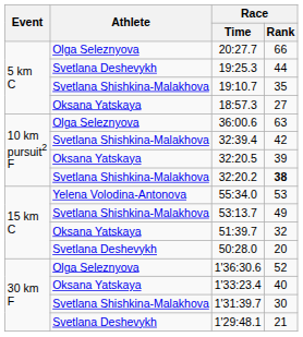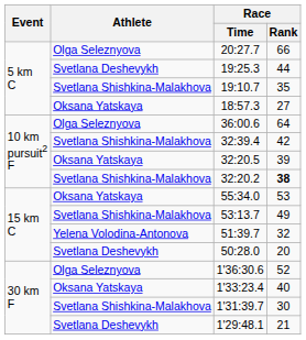 <table class="wikitable" style="font-size:90%">
 <tr>
 <th rowspan=2>Event</th>
 <th rowspan=2>Athlete</th>
 <th colspan=2>Race</th>
 </tr>
 <tr>
 <th>Time</th>
 <th>Rank</th>
 </tr>
 <tr>
 <td rowspan=4>5 km <br> C</td>
 <td><a href='#'>Olga Seleznyova</a></td>
 <td align=center>20:27.7</td>
 <td align=center>66</td>
 </tr>
 <tr>
 <td><a href='#'>Svetlana Deshevykh</a></td>
 <td align=center>19:25.3</td>
 <td align=center>44</td>
 </tr>
 <tr>
 <td><a href='#'>Svetlana Shishkina-Malakhova</a></td>
 <td align=center>19:10.7</td>
 <td align=center>35</td>
 </tr>
 <tr>
 <td><a href='#'>Oksana Yatskaya</a></td>
 <td align=center>18:57.3</td>
 <td align=center>27</td>
 </tr>
 <tr>
 <td rowspan=4>10 km <br> pursuit<sup>2</sup> <br> F</td>
 <td><a href='#'>Olga Seleznyova</a></td>
 <td align=center>36:00.6</td>
-<td align=center>63</td>
+<td align=center>64</td>
 </tr>
 <tr>
 <td><a href='#'>Svetlana Shishkina-Malakhova</a></td>
 <td align=center>32:39.4</td>
 <td align=center>42</td>
 </tr>
 <tr>
 <td><a href='#'>Oksana Yatskaya</a></td>
 <td align=center>32:20.5</td>
 <td align=center>39</td>
 </tr>
 <tr>
 <td><a href='#'>Svetlana Shishkina-Malakhova</a></td>
 <td align=center>32:20.2</td>
 <td align=center><strong>38</strong></td>
 </tr>
 <tr>
 <td rowspan=4>15 km <br> C</td>
-<td><a href='#'>Yelena Volodina-Antonova</a></td>
+<td><a href='#'>Oksana Yatskaya</a></td>
 <td align=center>55:34.0</td>
 <td align=center>53</td>
 </tr>
 <tr>
 <td><a href='#'>Svetlana Shishkina-Malakhova</a></td>
 <td align=center>53:13.7</td>
 <td align=center>49</td>
 </tr>
 <tr>
-<td><a href='#'>Oksana Yatskaya</a></td>
+<td><a href='#'>Yelena Volodina-Antonova</a></td>
 <td align=center>51:39.7</td>
 <td align=center>32</td>
 </tr>
 <tr>
 <td><a href='#'>Svetlana Deshevykh</a></td>
 <td align=center>50:28.0</td>
 <td align=center>20</td>
 </tr>
 <tr>
 <td rowspan=4>30 km <br> F</td>
 <td><a href='#'>Olga Seleznyova</a></td>
 <td align=center>1'36:30.6</td>
 <td align=center>52</td>
 </tr>
 <tr>
 <td><a href='#'>Oksana Yatskaya</a></td>
 <td align=center>1'33:23.4</td>
 <td align=center>40</td>
 </tr>
 <tr>
 <td><a href='#'>Svetlana Shishkina-Malakhova</a></td>
 <td align=center>1'31:39.7</td>
 <td align=center>30</td>
 </tr>
 <tr>
 <td><a href='#'>Svetlana Deshevykh</a></td>
 <td align=center>1'29:48.1</td>
 <td align=center>21</td>
 </tr>
 </table>
